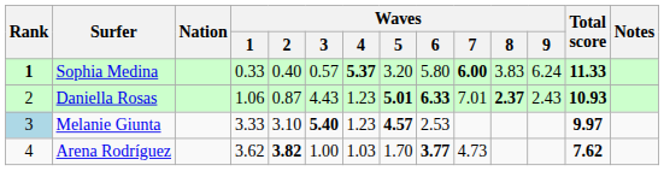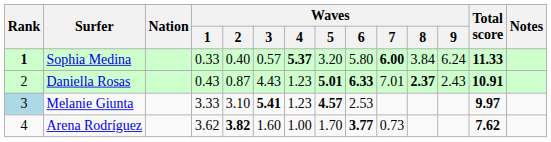 <table class="wikitable sortable" style="text-align:center">
 <tr>
 <th rowspan=2>Rank</th>
 <th rowspan=2>Surfer</th>
 <th rowspan=2>Nation</th>
 <th colspan=9>Waves</th>
 <th rowspan=2>Total<br>score</th>
 <th rowspan=2>Notes</th>
 </tr>
 <tr>
 <th>1</th>
 <th>2</th>
 <th>3</th>
 <th>4</th>
 <th>5</th>
 <th>6</th>
 <th>7</th>
 <th>8</th>
 <th>9</th>
 </tr>
 <tr bgcolor=ccffcc>
 <td><strong>1</strong></td>
 <td align=left><a href='#'>Sophia Medina</a></td>
 <td align=left></td>
 <td>0.33</td>
 <td>0.40</td>
 <td>0.57</td>
 <td><strong>5.37</strong></td>
 <td>3.20</td>
 <td>5.80</td>
 <td><strong>6.00</strong></td>
-<td>3.83</td>
+<td>3.84</td>
 <td>6.24</td>
 <td><strong>11.33</strong></td>
 <td></td>
 </tr>
 <tr bgcolor=ccffcc>
 <td>2</td>
 <td align=left><a href='#'>Daniella Rosas</a></td>
 <td align=left></td>
-<td>1.06</td>
+<td>0.43</td>
 <td>0.87</td>
 <td>4.43</td>
 <td>1.23</td>
 <td><strong>5.01</strong></td>
 <td><strong>6.33</strong></td>
 <td>7.01</td>
 <td><strong>2.37</strong></td>
 <td>2.43</td>
-<td><strong>10.93</strong></td>
+<td><strong>10.91</strong></td>
 <td></td>
 </tr>
 <tr>
 <td style="background: lightblue;">3</td>
 <td align=left><a href='#'>Melanie Giunta</a></td>
 <td align=left></td>
 <td>3.33</td>
 <td>3.10</td>
-<td><strong>5.40</strong></td>
+<td><strong>5.41</strong></td>
 <td>1.23</td>
 <td><strong>4.57</strong></td>
 <td>2.53</td>
 <td></td>
 <td></td>
 <td></td>
 <td><strong>9.97</strong></td>
 <td></td>
 </tr>
 <tr>
 <td>4</td>
 <td align=left><a href='#'>Arena Rodríguez</a></td>
 <td align=left></td>
 <td>3.62</td>
 <td><strong>3.82</strong></td>
+<td>1.60</td>
 <td>1.00</td>
-<td>1.03</td>
 <td>1.70</td>
 <td><strong>3.77</strong></td>
-<td>4.73</td>
+<td>0.73</td>
 <td></td>
 <td></td>
 <td><strong>7.62</strong></td>
 <td></td>
 </tr>
 </table>
